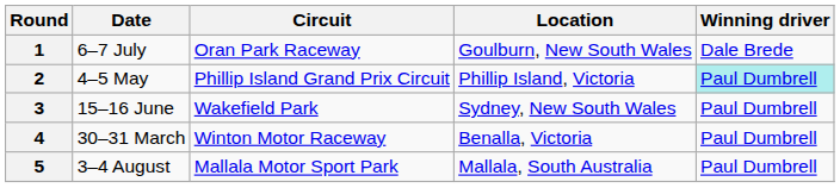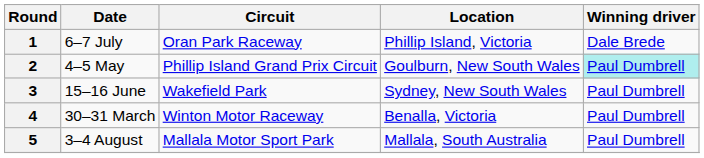 <table class="wikitable" style="font-size: 90%;">
 <tr>
 <th>Round</th>
 <th>Date</th>
 <th>Circuit</th>
 <th>Location</th>
 <th>Winning driver</th>
 </tr>
 <tr>
 <th>1</th>
 <td>6–7 July</td>
 <td> <a href='#'>Oran Park Raceway</a></td>
-<td><a href='#'>Goulburn</a>, <a href='#'>New South Wales</a></td>
+<td><a href='#'>Phillip Island</a>, <a href='#'>Victoria</a></td>
 <td> <a href='#'>Dale Brede</a></td>
 </tr>
 <tr>
 <th>2</th>
 <td>4–5 May</td>
 <td> <a href='#'>Phillip Island Grand Prix Circuit</a></td>
-<td><a href='#'>Phillip Island</a>, <a href='#'>Victoria</a></td>
+<td><a href='#'>Goulburn</a>, <a href='#'>New South Wales</a></td>
 <td style="background: paleturquoise;"> <a href='#'>Paul Dumbrell</a></td>
 </tr>
 <tr>
 <th>3</th>
 <td>15–16 June</td>
 <td> <a href='#'>Wakefield Park</a></td>
 <td><a href='#'>Sydney</a>, <a href='#'>New South Wales</a></td>
 <td> <a href='#'>Paul Dumbrell</a></td>
 </tr>
 <tr>
 <th>4</th>
 <td>30–31 March</td>
 <td> <a href='#'>Winton Motor Raceway</a></td>
 <td><a href='#'>Benalla</a>, <a href='#'>Victoria</a></td>
 <td> <a href='#'>Paul Dumbrell</a></td>
 </tr>
 <tr>
 <th>5</th>
 <td>3–4 August</td>
 <td> <a href='#'>Mallala Motor Sport Park</a></td>
 <td><a href='#'>Mallala</a>, <a href='#'>South Australia</a></td>
 <td> <a href='#'>Paul Dumbrell</a></td>
 </tr>
 <tr>
 </tr>
 </table>
